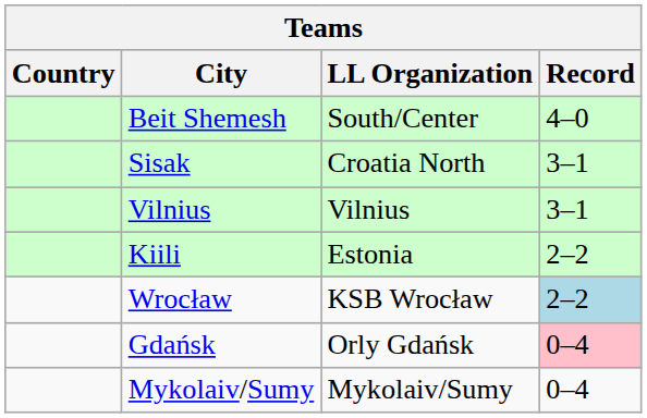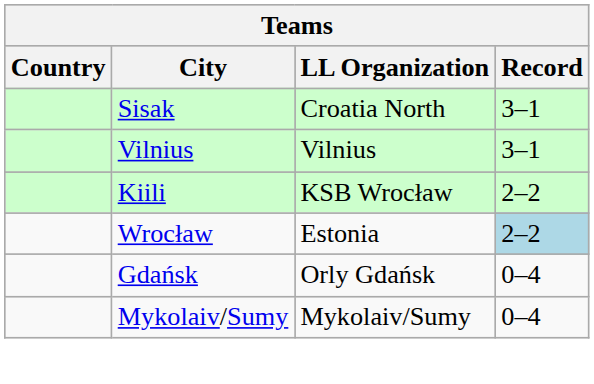 <table class="wikitable">
 <tr>
 <th colspan="4">Teams</th>
 </tr>
 <tr>
 <th>Country</th>
 <th>City</th>
 <th>LL Organization</th>
 <th>Record</th>
-</tr>
-<tr bgcolor="ccffcc">
-<td><strong></strong></td>
-<td><a href='#'>Beit Shemesh</a></td>
-<td>South/Center</td>
-<td>4–0</td>
 </tr>
 <tr bgcolor="ccffcc">
 <td><strong></strong></td>
 <td><a href='#'>Sisak</a></td>
 <td>Croatia North</td>
 <td>3–1</td>
 </tr>
 <tr bgcolor="ccffcc">
 <td><strong></strong></td>
 <td><a href='#'>Vilnius</a></td>
 <td>Vilnius</td>
 <td>3–1</td>
 </tr>
 <tr bgcolor="ccffcc">
 <td><strong></strong></td>
 <td><a href='#'>Kiili</a></td>
-<td>Estonia</td>
+<td>KSB Wrocław</td>
 <td>2–2</td>
 </tr>
 <tr>
 <td><strong></strong></td>
 <td><a href='#'>Wrocław</a></td>
-<td>KSB Wrocław</td>
+<td>Estonia</td>
 <td style="background: lightblue;">2–2</td>
 </tr>
 <tr>
 <td><strong></strong></td>
 <td><a href='#'>Gdańsk</a></td>
 <td>Orly Gdańsk</td>
-<td style="background: pink;">0–4</td>
+<td>0–4</td>
 </tr>
 <tr>
 <td><strong></strong></td>
 <td><a href='#'>Mykolaiv</a>/<a href='#'>Sumy</a></td>
 <td>Mykolaiv/Sumy</td>
 <td>0–4</td>
 </tr>
 </table>
